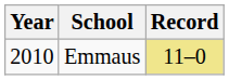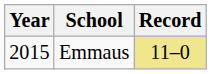 <table class="wikitable" style="text-align:center">
 <tr>
 <th>Year</th>
 <th>School</th>
 <th>Record</th>
 </tr>
 <tr>
-<td>2010</td>
+<td>2015</td>
 <td>Emmaus</td>
 <td style="background: khaki;">11–0</td>
 </tr>
 </table>
